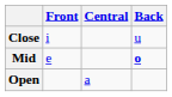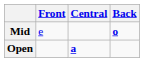 <table class="wikitable">
 <tr>
 <th></th>
 <th><a href='#'>Front</a></th>
 <th><a href='#'>Central</a></th>
 <th><a href='#'>Back</a></th>
-</tr>
-<tr>
-<th>Close</th>
-<td><a href='#'>i</a></td>
-<td></td>
-<td><a href='#'>u</a></td>
 </tr>
 <tr>
 <th>Mid</th>
 <td><a href='#'>e</a></td>
 <td></td>
 <td><strong><a href='#'>o</a></strong></td>
 </tr>
 <tr>
 <th>Open</th>
 <td></td>
-<td><a href='#'>a</a></td>
+<td><strong><a href='#'>a</a></strong></td>
 <td></td>
 </tr>
 </table>
